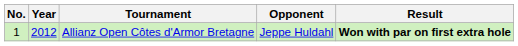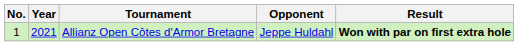 <table class="wikitable" style="font-size:95%;">
 <tr>
 <th>No.</th>
 <th>Year</th>
 <th>Tournament</th>
 <th>Opponent</th>
 <th>Result</th>
 </tr>
 <tr style="background:#D0F0C0;">
 <td align=center>1</td>
-<td><a href='#'>2012</a></td>
+<td><a href='#'>2021</a></td>
 <td><a href='#'>Allianz Open Côtes d'Armor Bretagne</a></td>
 <td> <a href='#'>Jeppe Huldahl</a></td>
 <td><strong>Won with par on first extra hole</strong></td>
 </tr>
 </table>
